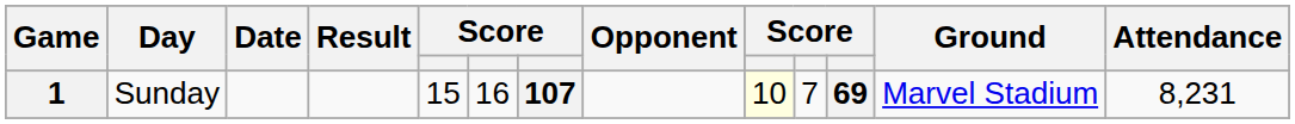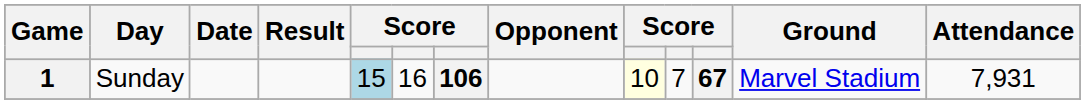 <table class="wikitable plainrowheaders" style="font-size:90%; text-align:center;">
 <tr>
 <th scope="col" rowspan="2">Game</th>
 <th scope="col" rowspan="2">Day</th>
 <th scope="col" rowspan="2">Date</th>
 <th scope="col" rowspan="2">Result</th>
 <th scope="col" colspan="3">Score</th>
 <th scope="col" rowspan="2">Opponent</th>
 <th scope="col" colspan="3">Score</th>
 <th scope="col" rowspan="2">Ground</th>
 <th scope="col" rowspan="2">Attendance</th>
 </tr>
 <tr>
 <th scope="col"></th>
 <th scope="col"></th>
 <th scope="col"></th>
 <th scope="col"></th>
 <th scope="col"></th>
 <th scope="col"></th>
 </tr>
 <tr>
 <th scope="row" style="text-align:center;">1</th>
 <td>Sunday</td>
 <td></td>
 <td></td>
-<td>15</td>
+<td style="background: lightblue;">15</td>
 <td>16</td>
-<th>107</th>
+<th>106</th>
 <td></td>
 <td style="background: lightyellow;">10</td>
 <td>7</td>
-<th>69</th>
+<th>67</th>
 <td><a href='#'>Marvel Stadium</a></td>
-<td>8,231</td>
+<td>7,931</td>
 </tr>
 </table>
